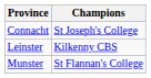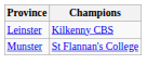 <table class="wikitable">
 <tr>
 <th>Province</th>
 <th>Champions</th>
-</tr>
-<tr>
-<td><a href='#'>Connacht</a></td>
-<td><a href='#'>St Joseph's College</a></td>
 </tr>
 <tr>
 <td><a href='#'>Leinster</a></td>
 <td><a href='#'>Kilkenny CBS</a></td>
 </tr>
 <tr>
 <td><a href='#'>Munster</a></td>
 <td><a href='#'>St Flannan's College</a></td>
 </tr>
 </table>
